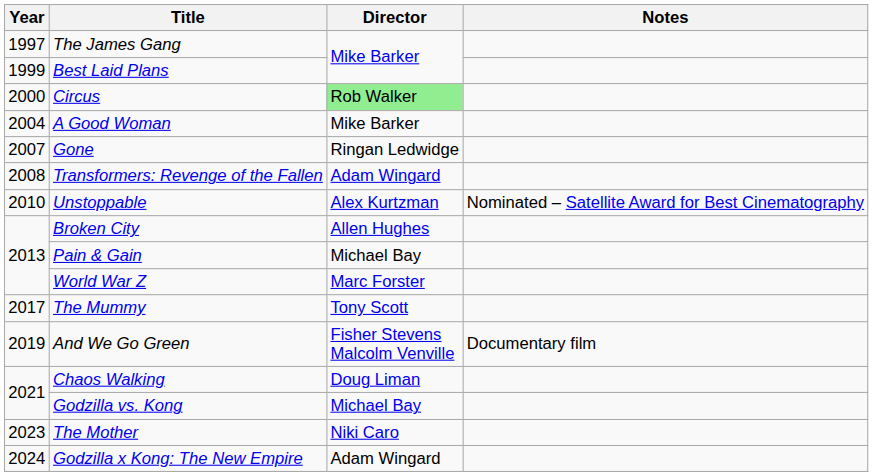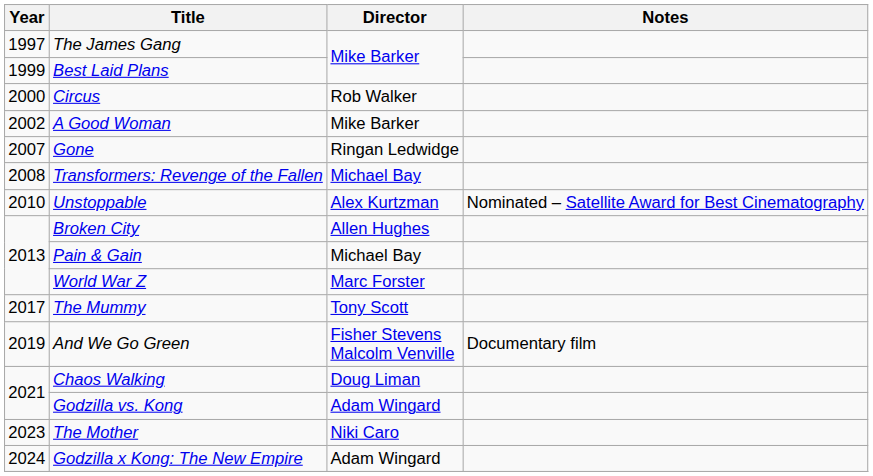 <table class="wikitable">
 <tr>
 <th>Year</th>
 <th>Title</th>
 <th>Director</th>
 <th>Notes</th>
 </tr>
 <tr>
 <td>1997</td>
 <td><em>The James Gang</em></td>
 <td rowspan=2><a href='#'>Mike Barker</a></td>
 <td></td>
 </tr>
 <tr>
 <td>1999</td>
 <td><em><a href='#'>Best Laid Plans</a></em></td>
 <td></td>
 </tr>
 <tr>
 <td>2000</td>
 <td><em><a href='#'>Circus</a></em></td>
-<td style="background: lightgreen;">Rob Walker</td>
+<td>Rob Walker</td>
 <td></td>
 </tr>
 <tr>
-<td>2004</td>
+<td>2002</td>
 <td><em><a href='#'>A Good Woman</a></em></td>
 <td>Mike Barker</td>
 <td></td>
 </tr>
 <tr>
 <td>2007</td>
 <td><em><a href='#'>Gone</a></em></td>
 <td>Ringan Ledwidge</td>
 <td></td>
 </tr>
 <tr>
 <td>2008</td>
 <td><em><a href='#'>Transformers: Revenge of the Fallen</a></em></td>
-<td><a href='#'>Adam Wingard</a></td>
+<td><a href='#'>Michael Bay</a></td>
 <td></td>
 </tr>
 <tr>
 <td>2010</td>
 <td><em><a href='#'>Unstoppable</a></em></td>
 <td><a href='#'>Alex Kurtzman</a></td>
 <td>Nominated – <a href='#'>Satellite Award for Best Cinematography</a></td>
 </tr>
 <tr>
 <td rowspan=3>2013</td>
 <td><em><a href='#'>Broken City</a></em></td>
 <td><a href='#'>Allen Hughes</a></td>
 <td></td>
 </tr>
 <tr>
 <td><em><a href='#'>Pain & Gain</a></em></td>
 <td>Michael Bay</td>
 <td></td>
 </tr>
 <tr>
 <td><em><a href='#'>World War Z</a></em></td>
 <td><a href='#'>Marc Forster</a></td>
 <td></td>
 </tr>
 <tr>
 <td>2017</td>
 <td><em><a href='#'>The Mummy</a></em></td>
 <td><a href='#'>Tony Scott</a></td>
 <td></td>
 </tr>
 <tr>
 <td>2019</td>
 <td><em>And We Go Green</em></td>
 <td><a href='#'>Fisher Stevens</a><br><a href='#'>Malcolm Venville</a></td>
 <td>Documentary film</td>
 </tr>
 <tr>
 <td rowspan=2>2021</td>
 <td><em><a href='#'>Chaos Walking</a></em></td>
 <td><a href='#'>Doug Liman</a></td>
 <td></td>
 </tr>
 <tr>
 <td><em><a href='#'>Godzilla vs. Kong</a></em></td>
-<td><a href='#'>Michael Bay</a></td>
+<td><a href='#'>Adam Wingard</a></td>
 <td></td>
 </tr>
 <tr>
 <td>2023</td>
 <td><em><a href='#'>The Mother</a></em></td>
 <td><a href='#'>Niki Caro</a></td>
 <td></td>
 </tr>
 <tr>
 <td>2024</td>
 <td><em><a href='#'>Godzilla x Kong: The New Empire</a></em></td>
 <td>Adam Wingard</td>
 <td></td>
 </tr>
 <tr>
 </tr>
 </table>
